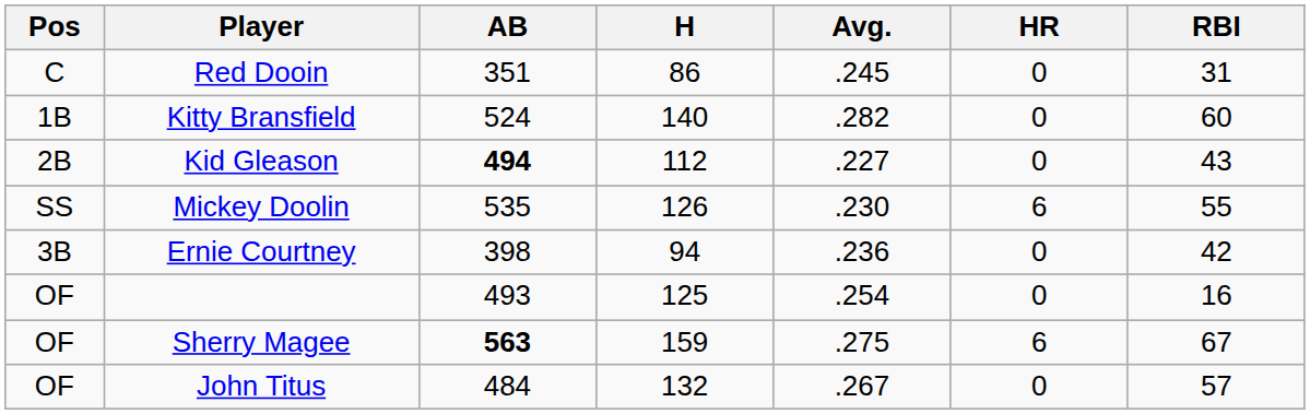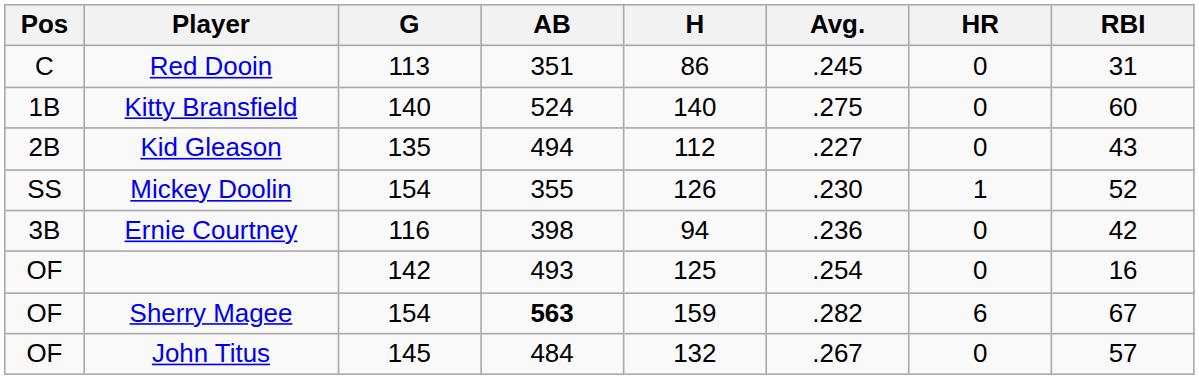 <table class="wikitable sortable">
 <tr>
 <th bgcolor="#DDDDFF" width="5%">Pos</th>
 <th bgcolor="#DDDDFF" width="16%">Player</th>
+<th bgcolor="#DDDDFF" width="9%">G</th>
 <th bgcolor="#DDDDFF" width="9%">AB</th>
 <th bgcolor="#DDDDFF" width="9%">H</th>
 <th bgcolor="#DDDDFF" width="9%">Avg.</th>
 <th bgcolor="#DDDDFF" width="9%">HR</th>
 <th bgcolor="#DDDDFF" width="9%">RBI</th>
 </tr>
 <tr align="center">
 <td>C</td>
 <td><a href='#'>Red Dooin</a></td>
+<td>113</td>
 <td>351</td>
 <td>86</td>
 <td>.245</td>
 <td>0</td>
 <td>31</td>
 </tr>
 <tr align=center>
 <td>1B</td>
 <td><a href='#'>Kitty Bransfield</a></td>
+<td>140</td>
 <td>524</td>
 <td>140</td>
-<td>.282</td>
+<td>.275</td>
 <td>0</td>
 <td>60</td>
 </tr>
 <tr align=center>
 <td>2B</td>
 <td><a href='#'>Kid Gleason</a></td>
-<td><strong>494</strong></td>
+<td>135</td>
+<td>494</td>
 <td>112</td>
 <td>.227</td>
 <td>0</td>
 <td>43</td>
 </tr>
 <tr align=center>
 <td>SS</td>
 <td><a href='#'>Mickey Doolin</a></td>
-<td>535</td>
+<td>154</td>
+<td>355</td>
 <td>126</td>
 <td>.230</td>
-<td>6</td>
-<td>55</td>
+<td>1</td>
+<td>52</td>
 </tr>
 <tr align=center>
 <td>3B</td>
 <td><a href='#'>Ernie Courtney</a></td>
+<td>116</td>
 <td>398</td>
 <td>94</td>
 <td>.236</td>
 <td>0</td>
 <td>42</td>
 </tr>
 <tr align=center>
 <td>OF</td>
 <td></td>
+<td>142</td>
 <td>493</td>
 <td>125</td>
 <td>.254</td>
 <td>0</td>
 <td>16</td>
 </tr>
 <tr align="center">
 <td>OF</td>
 <td><a href='#'>Sherry Magee</a></td>
+<td>154</td>
 <td><strong>563</strong></td>
 <td>159</td>
-<td>.275</td>
+<td>.282</td>
 <td>6</td>
 <td>67</td>
 </tr>
 <tr align=center>
 <td>OF</td>
 <td><a href='#'>John Titus</a></td>
+<td>145</td>
 <td>484</td>
 <td>132</td>
 <td>.267</td>
 <td>0</td>
 <td>57</td>
 </tr>
 </table>
